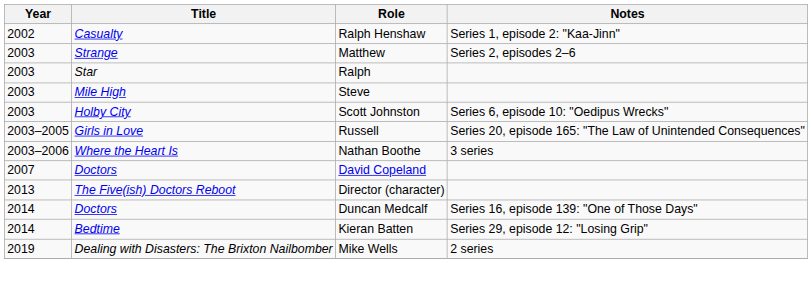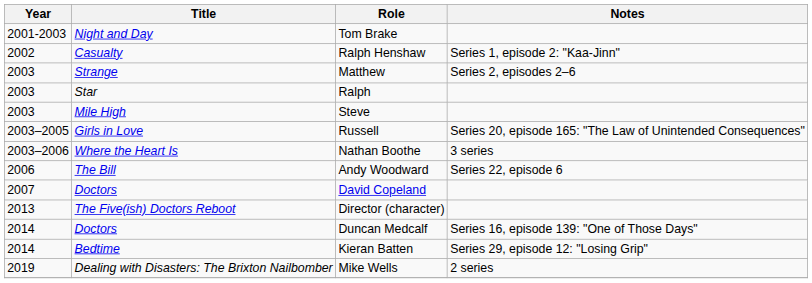 <table class="wikitable sortable">
 <tr>
 <th>Year</th>
 <th>Title</th>
 <th>Role</th>
 <th>Notes</th>
+</tr>
+<tr>
+<td>2001-2003</td>
+<td><em><a href='#'>Night and Day</a></em></td>
+<td>Tom Brake</td>
+<td></td>
 </tr>
 <tr>
 <td>2002</td>
 <td><em><a href='#'>Casualty</a></em></td>
 <td>Ralph Henshaw</td>
 <td>Series 1, episode 2: "Kaa-Jinn"</td>
 </tr>
 <tr>
 <td>2003</td>
 <td><em><a href='#'>Strange</a></em></td>
 <td>Matthew</td>
 <td>Series 2, episodes 2–6</td>
 </tr>
 <tr>
 <td>2003</td>
 <td><em>Star</em></td>
 <td>Ralph</td>
 <td></td>
 </tr>
 <tr>
 <td>2003</td>
 <td><em><a href='#'>Mile High</a></em></td>
 <td>Steve</td>
 <td></td>
 </tr>
 <tr>
-<td>2003</td>
-<td><em><a href='#'>Holby City</a></em></td>
-<td>Scott Johnston</td>
-<td>Series 6, episode 10: "Oedipus Wrecks"</td>
-</tr>
-<tr>
 <td>2003–2005</td>
 <td><em><a href='#'>Girls in Love</a></em></td>
 <td>Russell</td>
 <td>Series 20, episode 165: "The Law of Unintended Consequences"</td>
 </tr>
 <tr>
 <td>2003–2006</td>
 <td><em><a href='#'>Where the Heart Is</a></em></td>
 <td>Nathan Boothe</td>
 <td>3 series</td>
+</tr>
+<tr>
+<td>2006</td>
+<td><em><a href='#'>The Bill</a></em></td>
+<td>Andy Woodward</td>
+<td>Series 22, episode 6</td>
 </tr>
 <tr>
 <td>2007</td>
 <td><em><a href='#'>Doctors</a></em></td>
 <td><a href='#'>David Copeland</a></td>
 <td></td>
 </tr>
 <tr>
 <td>2013</td>
 <td><em><a href='#'>The Five(ish) Doctors Reboot</a></em></td>
 <td>Director (character)</td>
 <td></td>
 </tr>
 <tr>
 <td>2014</td>
 <td><em><a href='#'>Doctors</a></em></td>
 <td>Duncan Medcalf</td>
 <td>Series 16, episode 139: "One of Those Days"</td>
 </tr>
 <tr>
 <td>2014</td>
 <td><em><a href='#'>Bedtime</a></em></td>
 <td>Kieran Batten</td>
 <td>Series 29, episode 12: "Losing Grip"</td>
 </tr>
 <tr>
 <td>2019</td>
 <td><em>Dealing with Disasters: The Brixton Nailbomber</em></td>
 <td>Mike Wells</td>
 <td>2 series</td>
 </tr>
 <tr>
 </tr>
 </table>
